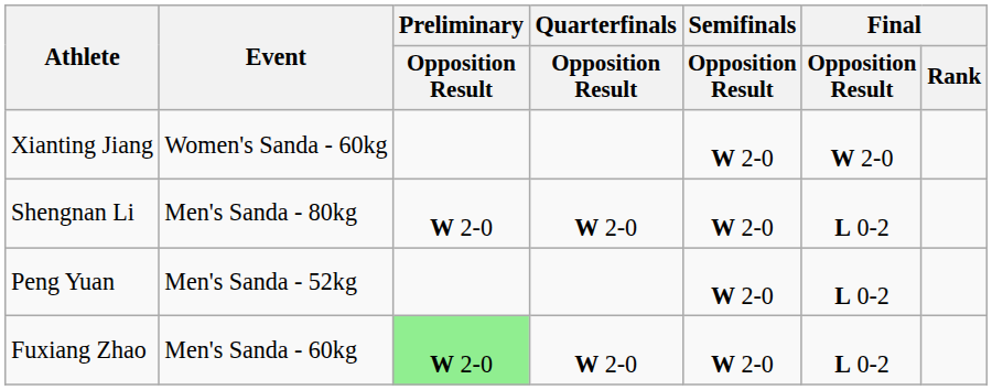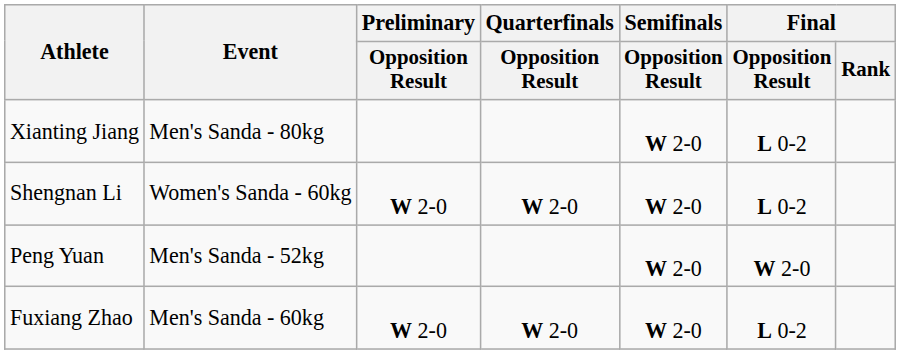 <table class="wikitable" style="font-size:90%">
 <tr>
 <th rowspan=2>Athlete</th>
 <th rowspan=2>Event</th>
 <th>Preliminary</th>
 <th>Quarterfinals</th>
 <th>Semifinals</th>
 <th colspan=2>Final</th>
 </tr>
 <tr style="font-size:95%">
 <th>Opposition<br>Result</th>
 <th>Opposition<br>Result</th>
 <th>Opposition<br>Result</th>
 <th>Opposition<br>Result</th>
 <th>Rank</th>
 </tr>
 <tr align=center>
 <td align=left>Xianting Jiang</td>
-<td align=left>Women's Sanda - 60kg</td>
+<td align=left>Men's Sanda - 80kg</td>
 <td></td>
 <td></td>
 <td><br><strong>W</strong> 2-0</td>
-<td><br><strong>W</strong> 2-0</td>
+<td><br><strong>L</strong> 0-2</td>
 <td></td>
 </tr>
 <tr align=center>
 <td align=left>Shengnan Li</td>
-<td align=left>Men's Sanda - 80kg</td>
+<td align=left>Women's Sanda - 60kg</td>
 <td><br><strong>W</strong> 2-0</td>
 <td><br><strong>W</strong> 2-0</td>
 <td><br><strong>W</strong> 2-0</td>
 <td><br><strong>L</strong> 0-2</td>
 <td></td>
 </tr>
 <tr align=center>
 <td align=left>Peng Yuan</td>
 <td align=left>Men's Sanda - 52kg</td>
 <td></td>
 <td></td>
 <td><br><strong>W</strong> 2-0</td>
-<td><br><strong>L</strong> 0-2</td>
+<td><br><strong>W</strong> 2-0</td>
 <td></td>
 </tr>
 <tr align=center>
 <td align=left>Fuxiang Zhao</td>
 <td align=left>Men's Sanda - 60kg</td>
-<td style="background: lightgreen;"><br><strong>W</strong> 2-0</td>
+<td><br><strong>W</strong> 2-0</td>
 <td><br><strong>W</strong> 2-0</td>
 <td><br><strong>W</strong> 2-0</td>
 <td><br><strong>L</strong> 0-2</td>
 <td></td>
 </tr>
 </table>
